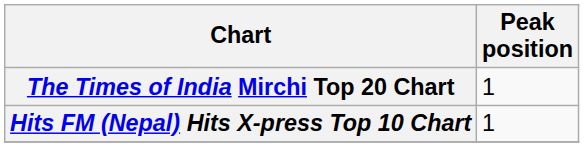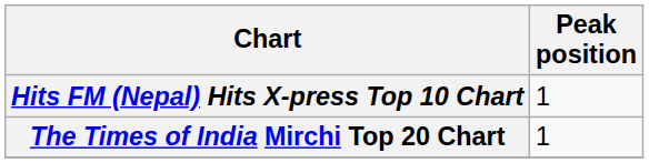 <table class="wikitable sortable plainrowheaders" style="text-align:centr">
 <tr>
 <th scope="col">Chart</th>
 <th scope="col">Peak<br>position</th>
 </tr>
 <tr>
-<th scope="row"><em><a href='#'>The Times of India</a></em> <a href='#'>Mirchi</a> Top 20 Chart</th>
+<th scope="row"><em><a href='#'>Hits FM (Nepal)</a> Hits X-press Top 10 Chart</em></th>
 <td>1</td>
 </tr>
 <tr>
-<th scope="row"><em><a href='#'>Hits FM (Nepal)</a> Hits X-press Top 10 Chart</em></th>
+<th scope="row"><em><a href='#'>The Times of India</a></em> <a href='#'>Mirchi</a> Top 20 Chart</th>
 <td>1</td>
 </tr>
 <tr>
 </tr>
 </table>
